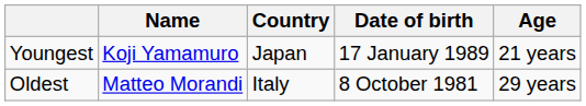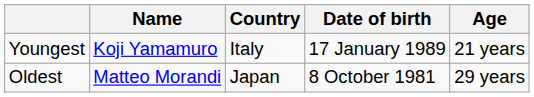 <table class="wikitable">
 <tr>
 <th></th>
 <th>Name</th>
 <th>Country</th>
 <th>Date of birth</th>
 <th>Age</th>
 </tr>
 <tr>
 <td>Youngest</td>
 <td><a href='#'>Koji Yamamuro</a></td>
-<td>Japan </td>
+<td>Italy </td>
 <td>17 January 1989</td>
 <td>21 years</td>
 </tr>
 <tr>
 <td>Oldest</td>
 <td><a href='#'>Matteo Morandi</a></td>
-<td>Italy </td>
+<td>Japan </td>
 <td>8 October 1981</td>
 <td>29 years</td>
 </tr>
 </table>
